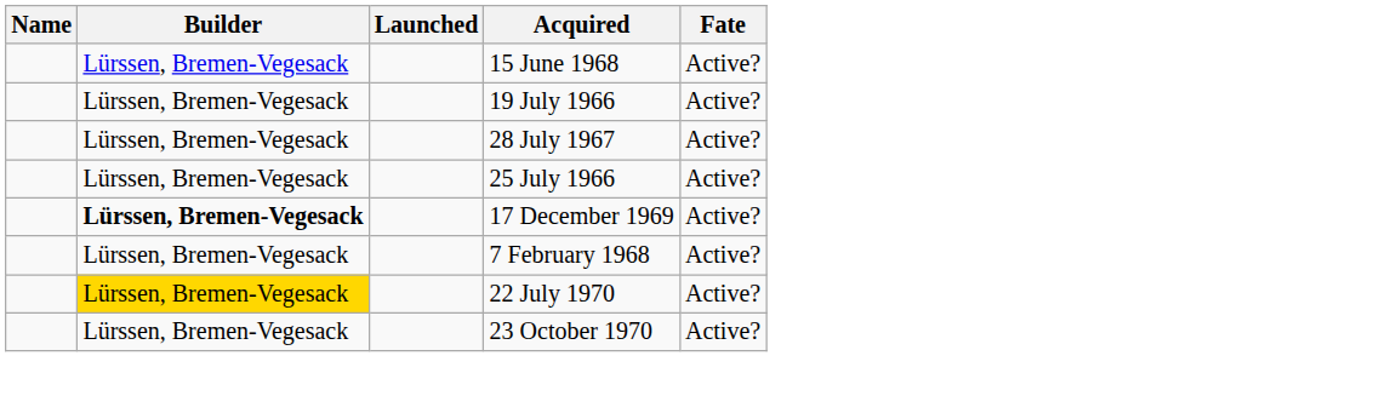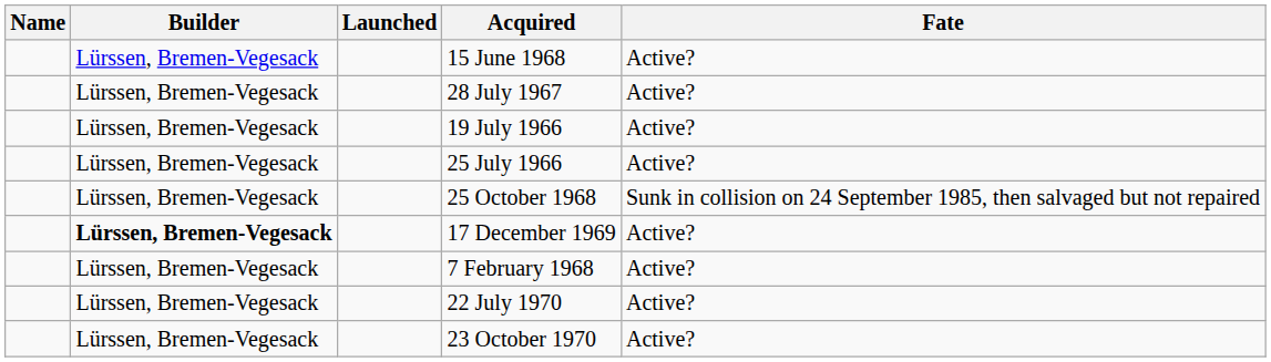 <table class="wikitable">
 <tr>
 <th>Name</th>
 <th>Builder</th>
 <th>Launched</th>
 <th>Acquired</th>
 <th>Fate</th>
 </tr>
 <tr>
 <td></td>
 <td> <a href='#'>Lürssen</a>, <a href='#'>Bremen-Vegesack</a></td>
 <td></td>
 <td>15 June 1968</td>
 <td>Active?</td>
 </tr>
 <tr>
 <td></td>
 <td> Lürssen, Bremen-Vegesack</td>
 <td></td>
-<td>19 July 1966</td>
+<td>28 July 1967</td>
 <td>Active?</td>
 </tr>
 <tr>
 <td></td>
 <td> Lürssen, Bremen-Vegesack</td>
 <td></td>
-<td>28 July 1967</td>
+<td>19 July 1966</td>
 <td>Active?</td>
 </tr>
 <tr>
 <td></td>
 <td> Lürssen, Bremen-Vegesack</td>
 <td></td>
 <td>25 July 1966</td>
 <td>Active?</td>
+</tr>
+<tr>
+<td></td>
+<td> Lürssen, Bremen-Vegesack</td>
+<td></td>
+<td>25 October 1968</td>
+<td>Sunk in collision on 24 September 1985, then salvaged but not repaired</td>
 </tr>
 <tr>
 <td></td>
 <td><strong> Lürssen, Bremen-Vegesack</strong></td>
 <td></td>
 <td>17 December 1969</td>
 <td>Active?</td>
 </tr>
 <tr>
 <td></td>
 <td> Lürssen, Bremen-Vegesack</td>
 <td></td>
 <td>7 February 1968</td>
 <td>Active?</td>
 </tr>
 <tr>
 <td></td>
-<td style="background: gold;"> Lürssen, Bremen-Vegesack</td>
+<td> Lürssen, Bremen-Vegesack</td>
 <td></td>
 <td>22 July 1970</td>
 <td>Active?</td>
 </tr>
 <tr>
 <td></td>
 <td> Lürssen, Bremen-Vegesack</td>
 <td></td>
 <td>23 October 1970</td>
 <td>Active?</td>
 </tr>
 </table>
